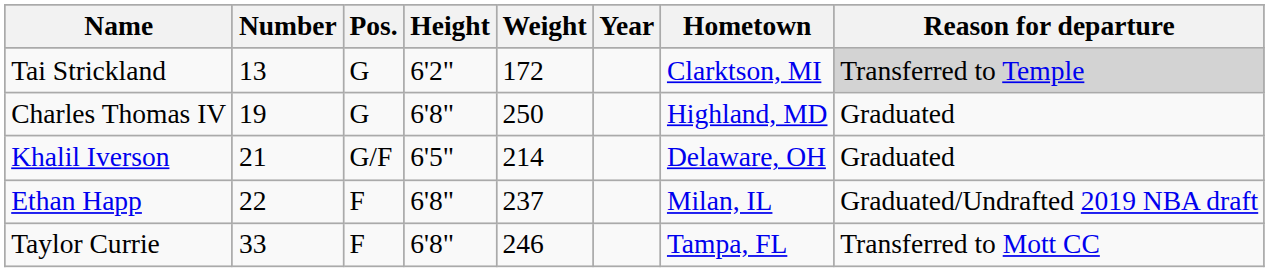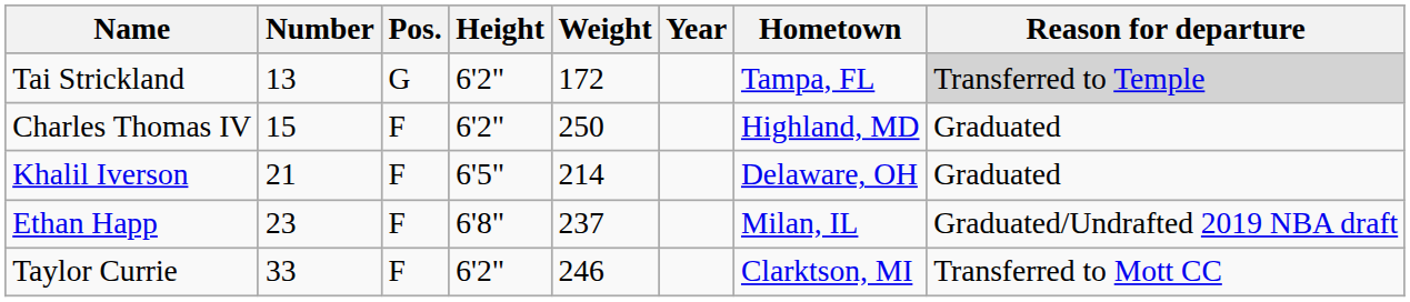 <table class="wikitable sortable" border="1">
 <tr>
 <th>Name</th>
 <th>Number</th>
 <th>Pos.</th>
 <th>Height</th>
 <th>Weight</th>
 <th>Year</th>
 <th>Hometown</th>
 <th class="unsortable">Reason for departure</th>
 </tr>
 <tr>
 <td>Tai Strickland</td>
 <td>13</td>
 <td>G</td>
 <td>6'2"</td>
 <td>172</td>
 <td></td>
-<td><a href='#'>Clarktson, MI</a></td>
+<td><a href='#'>Tampa, FL</a></td>
 <td style="background: lightgrey;">Transferred to <a href='#'>Temple</a></td>
 </tr>
 <tr>
 <td>Charles Thomas IV</td>
-<td>19</td>
-<td>G</td>
-<td>6'8"</td>
+<td>15</td>
+<td>F</td>
+<td>6'2"</td>
 <td>250</td>
 <td></td>
 <td><a href='#'>Highland, MD</a></td>
 <td>Graduated</td>
 </tr>
 <tr>
 <td><a href='#'>Khalil Iverson</a></td>
 <td>21</td>
-<td>G/F</td>
+<td>F</td>
 <td>6'5"</td>
 <td>214</td>
 <td></td>
 <td><a href='#'>Delaware, OH</a></td>
 <td>Graduated</td>
 </tr>
 <tr>
 <td><a href='#'>Ethan Happ</a></td>
-<td>22</td>
+<td>23</td>
 <td>F</td>
 <td>6'8"</td>
 <td>237</td>
 <td></td>
 <td><a href='#'>Milan, IL</a></td>
 <td>Graduated/Undrafted <a href='#'>2019 NBA draft</a></td>
 </tr>
 <tr>
 <td>Taylor Currie</td>
 <td>33</td>
 <td>F</td>
-<td>6'8"</td>
+<td>6'2"</td>
 <td>246</td>
 <td></td>
-<td><a href='#'>Tampa, FL</a></td>
+<td><a href='#'>Clarktson, MI</a></td>
 <td>Transferred to <a href='#'>Mott CC</a></td>
 </tr>
 </table>
